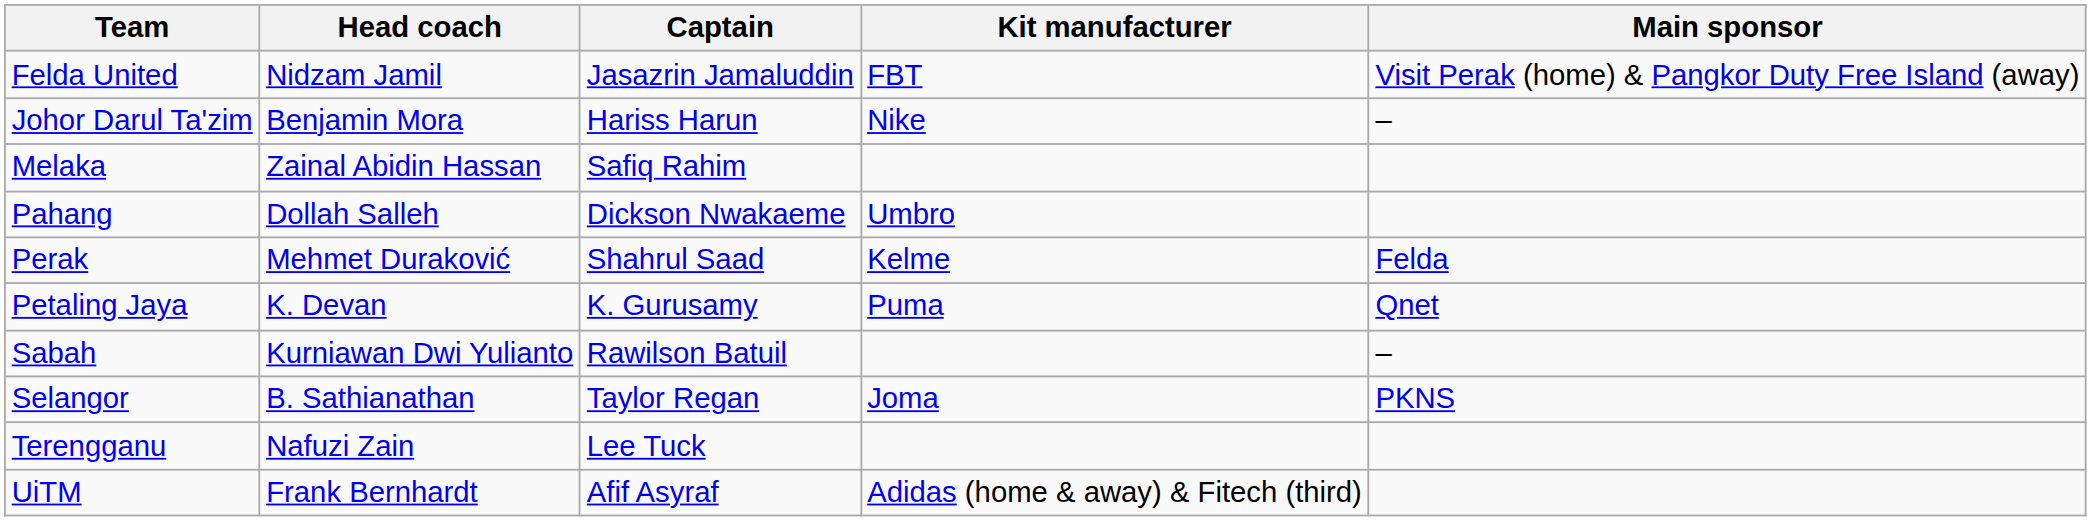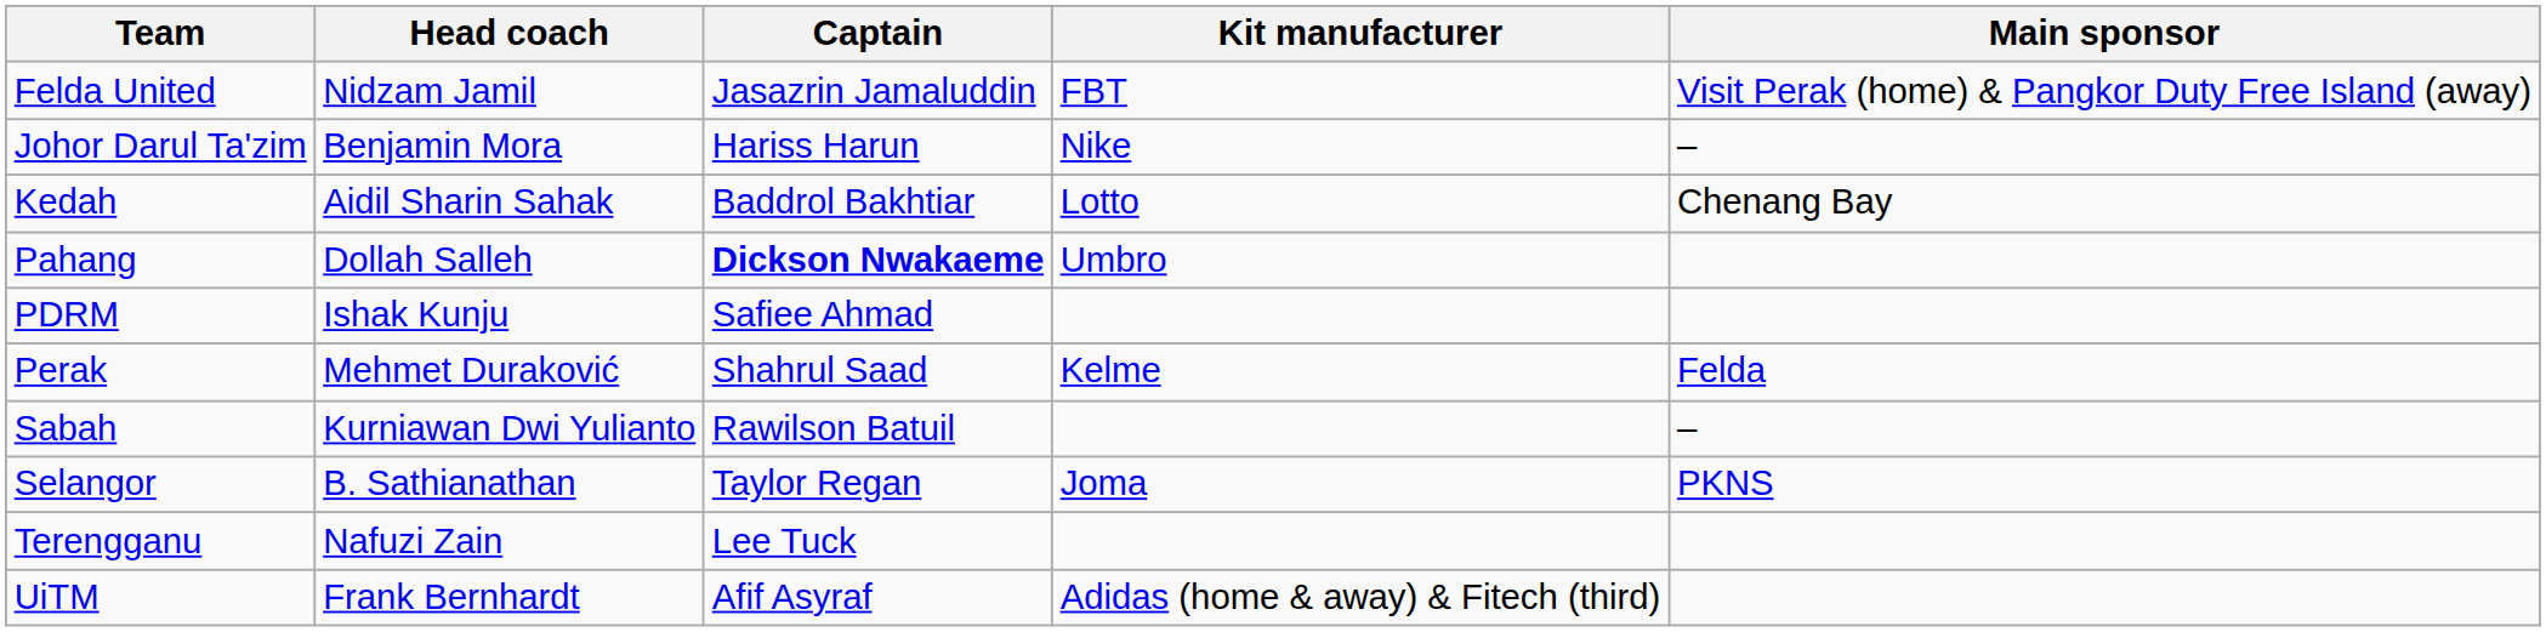 <table class="wikitable sortable" style="text-align:left;">
 <tr>
 <th>Team</th>
 <th>Head coach</th>
 <th>Captain</th>
 <th>Kit manufacturer</th>
 <th>Main sponsor</th>
 </tr>
 <tr>
 <td><a href='#'>Felda United</a></td>
 <td> <a href='#'>Nidzam Jamil</a></td>
 <td> <a href='#'>Jasazrin Jamaluddin</a></td>
 <td><a href='#'>FBT</a></td>
 <td><a href='#'>Visit Perak</a> (home) &  <a href='#'>Pangkor Duty Free Island</a> (away)</td>
 </tr>
 <tr>
 <td><a href='#'>Johor Darul Ta'zim</a></td>
 <td> <a href='#'>Benjamin Mora</a></td>
 <td> <a href='#'>Hariss Harun</a></td>
 <td><a href='#'>Nike</a></td>
 <td>–</td>
 </tr>
 <tr>
-<td><a href='#'>Melaka</a></td>
-<td> <a href='#'>Zainal Abidin Hassan</a></td>
-<td> <a href='#'>Safiq Rahim</a></td>
-<td></td>
-<td></td>
+<td><a href='#'>Kedah</a></td>
+<td> <a href='#'>Aidil Sharin Sahak</a></td>
+<td> <a href='#'>Baddrol Bakhtiar</a></td>
+<td><a href='#'>Lotto</a></td>
+<td>Chenang Bay</td>
 </tr>
 <tr>
 <td><a href='#'>Pahang</a></td>
 <td> <a href='#'>Dollah Salleh</a></td>
-<td> <a href='#'>Dickson Nwakaeme</a></td>
+<td><strong> <a href='#'>Dickson Nwakaeme</a></strong></td>
 <td><a href='#'>Umbro</a></td>
+<td></td>
+</tr>
+<tr>
+<td><a href='#'>PDRM</a></td>
+<td> <a href='#'>Ishak Kunju</a></td>
+<td> <a href='#'>Safiee Ahmad</a></td>
+<td></td>
 <td></td>
 </tr>
 <tr>
 <td><a href='#'>Perak</a></td>
 <td> <a href='#'>Mehmet Duraković</a></td>
 <td> <a href='#'>Shahrul Saad</a></td>
 <td><a href='#'>Kelme</a></td>
 <td><a href='#'>Felda</a></td>
-</tr>
-<tr>
-<td><a href='#'>Petaling Jaya</a></td>
-<td> <a href='#'>K. Devan</a></td>
-<td> <a href='#'>K. Gurusamy</a></td>
-<td><a href='#'>Puma</a></td>
-<td><a href='#'>Qnet</a></td>
 </tr>
 <tr>
 <td><a href='#'>Sabah</a></td>
 <td> <a href='#'>Kurniawan Dwi Yulianto</a></td>
 <td> <a href='#'>Rawilson Batuil</a></td>
 <td></td>
 <td>–</td>
 </tr>
 <tr>
 <td><a href='#'>Selangor</a></td>
 <td> <a href='#'>B. Sathianathan</a></td>
 <td> <a href='#'>Taylor Regan</a></td>
 <td><a href='#'>Joma</a></td>
 <td><a href='#'>PKNS</a></td>
 </tr>
 <tr>
 <td><a href='#'>Terengganu</a></td>
 <td> <a href='#'>Nafuzi Zain</a></td>
 <td> <a href='#'>Lee Tuck</a></td>
 <td></td>
 <td></td>
 </tr>
 <tr>
 <td><a href='#'>UiTM</a></td>
 <td> <a href='#'>Frank Bernhardt</a></td>
 <td> <a href='#'>Afif Asyraf</a></td>
 <td><a href='#'>Adidas</a> (home & away) & Fitech (third)</td>
 <td></td>
 </tr>
 </table>
